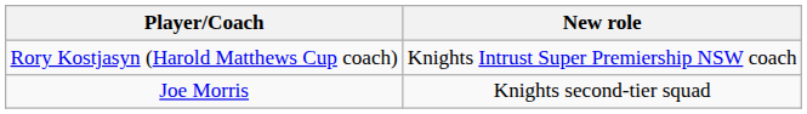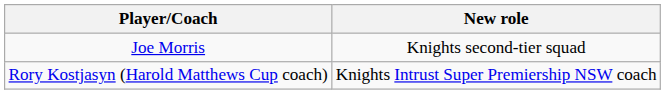 <table class="wikitable sortable" style="text-align: center; font-size:90%">
 <tr style="background:#efefef;">
 <th>Player/Coach</th>
 <th>New role</th>
 </tr>
 <tr>
+<td><a href='#'>Joe Morris</a></td>
+<td>Knights second-tier squad</td>
+</tr>
+<tr>
 <td><a href='#'>Rory Kostjasyn</a> (<a href='#'>Harold Matthews Cup</a> coach)</td>
 <td>Knights <a href='#'>Intrust Super Premiership NSW</a> coach</td>
 </tr>
-<tr>
-<td><a href='#'>Joe Morris</a></td>
-<td>Knights second-tier squad</td>
-</tr>
 </table>
